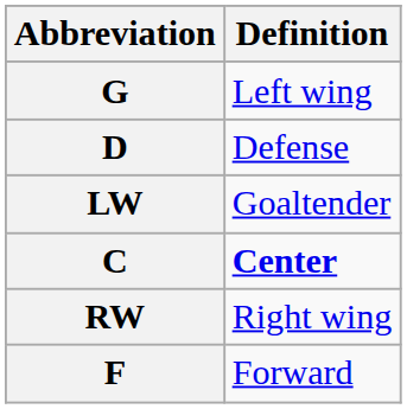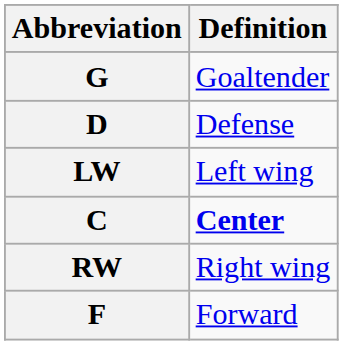 <table class="wikitable">
 <tr>
 <th scope="col">Abbreviation</th>
 <th scope="col">Definition</th>
 </tr>
 <tr>
 <th scope="row">G</th>
-<td><a href='#'>Left wing</a></td>
+<td><a href='#'>Goaltender</a></td>
 </tr>
 <tr>
 <th scope="row">D</th>
 <td><a href='#'>Defense</a></td>
 </tr>
 <tr>
 <th scope="row">LW</th>
-<td><a href='#'>Goaltender</a></td>
+<td><a href='#'>Left wing</a></td>
 </tr>
 <tr>
 <th scope="row">C</th>
 <td><strong><a href='#'>Center</a></strong></td>
 </tr>
 <tr>
 <th scope="row">RW</th>
 <td><a href='#'>Right wing</a></td>
 </tr>
 <tr>
 <th scope="row">F</th>
 <td><a href='#'>Forward</a></td>
 </tr>
 </table>
